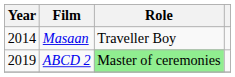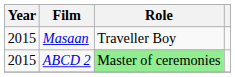 <table class="wikitable sortable">
 <tr>
 <th>Year</th>
 <th>Film</th>
 <th>Role</th>
 <th class="unsortable"></th>
 </tr>
 <tr>
-<td>2014</td>
+<td>2015</td>
 <td><em><a href='#'>Masaan</a></em></td>
 <td>Traveller Boy</td>
 <td></td>
 </tr>
 <tr>
-<td>2019</td>
+<td>2015</td>
 <td><em><a href='#'>ABCD 2</a></em></td>
 <td style="background: lightgreen;">Master of ceremonies</td>
 <td></td>
 </tr>
 <tr>
 </tr>
 </table>
